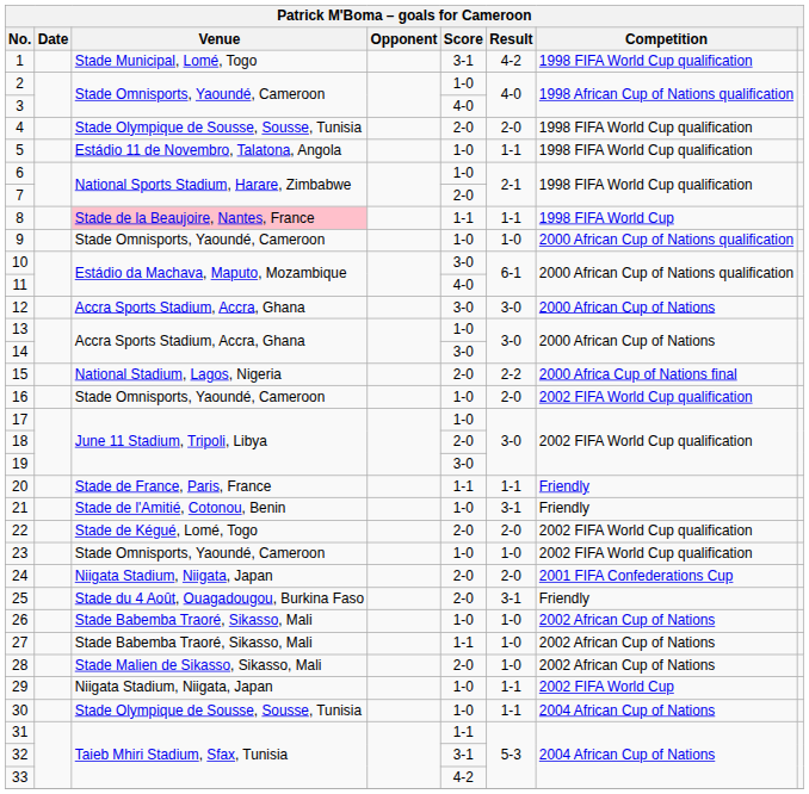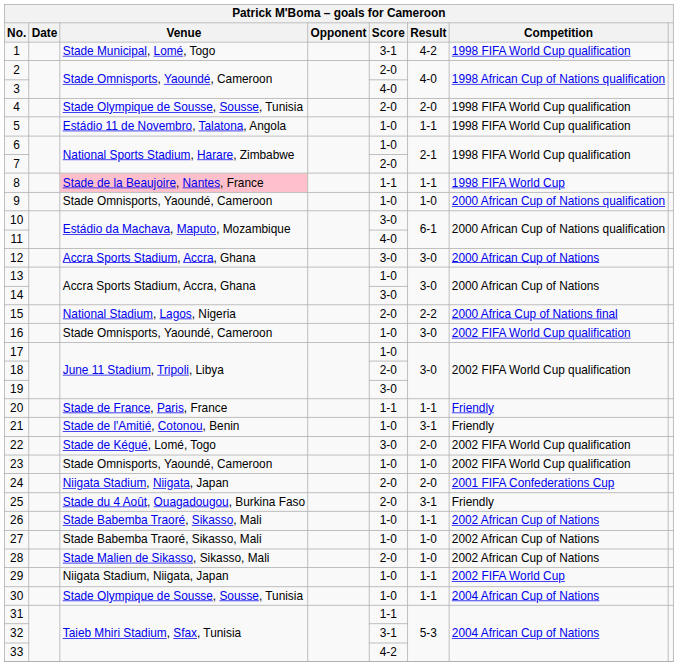 <table class="wikitable sortable">
 <tr>
 <th colspan="8"><strong>Patrick M'Boma – goals for Cameroon</strong></th>
 </tr>
 <tr>
 <th scope="col">No.</th>
 <th scope="col">Date</th>
 <th scope="col">Venue</th>
 <th scope="col">Opponent</th>
 <th scope="col">Score</th>
 <th scope="col">Result</th>
 <th scope="col">Competition</th>
 <th scope="col" class="unsortable"></th>
 </tr>
 <tr>
 <td style="text-align:center">1</td>
 <td></td>
 <td><a href='#'>Stade Municipal</a>, <a href='#'>Lomé</a>, Togo</td>
 <td></td>
 <td style="text-align:center">3-1</td>
 <td style="text-align:center">4-2</td>
 <td><a href='#'>1998 FIFA World Cup qualification</a></td>
 <td></td>
 </tr>
 <tr>
 <td style="text-align:center">2</td>
 <td rowspan="2"></td>
 <td rowspan="2"><a href='#'>Stade Omnisports</a>, <a href='#'>Yaoundé</a>, Cameroon</td>
 <td rowspan="2"></td>
-<td style="text-align:center">1-0</td>
+<td style="text-align:center">2-0</td>
 <td rowspan="2"style="text-align:center">4-0</td>
 <td rowspan="2"><a href='#'>1998 African Cup of Nations qualification</a></td>
 <td rowspan="2"></td>
 </tr>
 <tr>
 <td style="text-align:center">3</td>
 <td style="text-align:center">4-0</td>
 </tr>
 <tr>
 <td style="text-align:center">4</td>
 <td></td>
 <td><a href='#'>Stade Olympique de Sousse</a>, <a href='#'>Sousse</a>, Tunisia</td>
 <td></td>
 <td style="text-align:center">2-0</td>
 <td style="text-align:center">2-0</td>
 <td>1998 FIFA World Cup qualification</td>
 <td></td>
 </tr>
 <tr>
 <td style="text-align:center">5</td>
 <td></td>
 <td><a href='#'>Estádio 11 de Novembro</a>, <a href='#'>Talatona</a>, Angola</td>
 <td></td>
 <td style="text-align:center">1-0</td>
 <td style="text-align:center">1-1</td>
 <td>1998 FIFA World Cup qualification</td>
 <td></td>
 </tr>
 <tr>
 <td style="text-align:center">6</td>
 <td rowspan="2"></td>
 <td rowspan="2"><a href='#'>National Sports Stadium</a>, <a href='#'>Harare</a>, Zimbabwe</td>
 <td rowspan="2"></td>
 <td style="text-align:center">1-0</td>
 <td rowspan="2" style="text-align:center">2-1</td>
 <td rowspan="2">1998 FIFA World Cup qualification</td>
 <td rowspan="2"></td>
 </tr>
 <tr>
 <td style="text-align:center">7</td>
 <td style="text-align:center">2-0</td>
 </tr>
 <tr>
 <td style="text-align:center">8</td>
 <td></td>
 <td style="background: pink;"><a href='#'>Stade de la Beaujoire</a>, <a href='#'>Nantes</a>, France</td>
 <td></td>
 <td style="text-align:center">1-1</td>
 <td style="text-align:center">1-1</td>
 <td><a href='#'>1998 FIFA World Cup</a></td>
 <td></td>
 </tr>
 <tr>
 <td style="text-align:center">9</td>
 <td></td>
 <td>Stade Omnisports, Yaoundé, Cameroon</td>
 <td></td>
 <td style="text-align:center">1-0</td>
 <td style="text-align:center">1-0</td>
 <td><a href='#'>2000 African Cup of Nations qualification</a></td>
 <td></td>
 </tr>
 <tr>
 <td style="text-align:center">10</td>
 <td rowspan="2"></td>
 <td rowspan="2"><a href='#'>Estádio da Machava</a>, <a href='#'>Maputo</a>, Mozambique</td>
 <td rowspan="2"></td>
 <td style="text-align:center">3-0</td>
 <td rowspan="2" style="text-align:center">6-1</td>
 <td rowspan="2">2000 African Cup of Nations qualification</td>
 <td rowspan="2"></td>
 </tr>
 <tr>
 <td style="text-align:center">11</td>
 <td style="text-align:center">4-0</td>
 </tr>
 <tr>
 <td style="text-align:center">12</td>
 <td></td>
 <td><a href='#'>Accra Sports Stadium</a>, <a href='#'>Accra</a>, Ghana</td>
 <td></td>
 <td style="text-align:center">3-0</td>
 <td style="text-align:center">3-0</td>
 <td><a href='#'>2000 African Cup of Nations</a></td>
 <td></td>
 </tr>
 <tr>
 <td style="text-align:center">13</td>
 <td rowspan="2"></td>
 <td rowspan="2">Accra Sports Stadium, Accra, Ghana</td>
 <td rowspan="2"></td>
 <td style="text-align:center">1-0</td>
 <td rowspan="2" style="text-align:center">3-0</td>
 <td rowspan="2">2000 African Cup of Nations</td>
 <td rowspan="2"></td>
 </tr>
 <tr>
 <td style="text-align:center">14</td>
 <td style="text-align:center">3-0</td>
 </tr>
 <tr>
 <td style="text-align:center">15</td>
 <td></td>
 <td><a href='#'>National Stadium</a>, <a href='#'>Lagos</a>, Nigeria</td>
 <td></td>
 <td style="text-align:center">2-0</td>
 <td style="text-align:center">2-2</td>
 <td><a href='#'>2000 Africa Cup of Nations final</a></td>
 <td></td>
 </tr>
 <tr>
 <td style="text-align:center">16</td>
 <td></td>
 <td>Stade Omnisports, Yaoundé, Cameroon</td>
 <td></td>
 <td style="text-align:center">1-0</td>
-<td style="text-align:center">2-0</td>
+<td style="text-align:center">3-0</td>
 <td><a href='#'>2002 FIFA World Cup qualification</a></td>
 <td></td>
 </tr>
 <tr>
 <td style="text-align:center">17</td>
 <td rowspan="3"></td>
 <td rowspan="3"><a href='#'>June 11 Stadium</a>, <a href='#'>Tripoli</a>, Libya</td>
 <td rowspan="3"></td>
 <td style="text-align:center">1-0</td>
 <td rowspan="3" style="text-align:center">3-0</td>
 <td rowspan="3">2002 FIFA World Cup qualification</td>
 <td rowspan="3"></td>
 </tr>
 <tr>
 <td style="text-align:center">18</td>
 <td style="text-align:center">2-0</td>
 </tr>
 <tr>
 <td style="text-align:center">19</td>
 <td style="text-align:center">3-0</td>
 </tr>
 <tr>
 <td style="text-align:center">20</td>
 <td></td>
 <td><a href='#'>Stade de France</a>, <a href='#'>Paris</a>, France</td>
 <td></td>
 <td style="text-align:center">1-1</td>
 <td style="text-align:center">1-1</td>
 <td><a href='#'>Friendly</a></td>
 <td></td>
 </tr>
 <tr>
 <td style="text-align:center">21</td>
 <td></td>
 <td><a href='#'>Stade de l'Amitié</a>, <a href='#'>Cotonou</a>, Benin</td>
 <td></td>
 <td style="text-align:center">1-0</td>
 <td style="text-align:center">3-1</td>
 <td>Friendly</td>
 <td></td>
 </tr>
 <tr>
 <td style="text-align:center">22</td>
 <td></td>
 <td><a href='#'>Stade de Kégué</a>, Lomé, Togo</td>
 <td></td>
-<td style="text-align:center">2-0</td>
+<td style="text-align:center">3-0</td>
 <td style="text-align:center">2-0</td>
 <td>2002 FIFA World Cup qualification</td>
 <td></td>
 </tr>
 <tr>
 <td style="text-align:center">23</td>
 <td></td>
 <td>Stade Omnisports, Yaoundé, Cameroon</td>
 <td></td>
 <td style="text-align:center">1-0</td>
 <td style="text-align:center">1-0</td>
 <td>2002 FIFA World Cup qualification</td>
 <td></td>
 </tr>
 <tr>
 <td style="text-align:center">24</td>
 <td></td>
 <td><a href='#'>Niigata Stadium</a>, <a href='#'>Niigata</a>, Japan</td>
 <td></td>
 <td style="text-align:center">2-0</td>
 <td style="text-align:center">2-0</td>
 <td><a href='#'>2001 FIFA Confederations Cup</a></td>
 <td></td>
 </tr>
 <tr>
 <td style="text-align:center">25</td>
 <td></td>
 <td><a href='#'>Stade du 4 Août</a>, <a href='#'>Ouagadougou</a>, Burkina Faso</td>
 <td></td>
 <td style="text-align:center">2-0</td>
 <td style="text-align:center">3-1</td>
 <td>Friendly</td>
 <td></td>
 </tr>
 <tr>
 <td style="text-align:center">26</td>
 <td></td>
 <td><a href='#'>Stade Babemba Traoré</a>, <a href='#'>Sikasso</a>, Mali</td>
 <td></td>
 <td style="text-align:center">1-0</td>
-<td style="text-align:center">1-0</td>
+<td style="text-align:center">1-1</td>
 <td><a href='#'>2002 African Cup of Nations</a></td>
 <td></td>
 </tr>
 <tr>
 <td style="text-align:center">27</td>
 <td></td>
 <td>Stade Babemba Traoré, Sikasso, Mali</td>
 <td></td>
-<td style="text-align:center">1-1</td>
+<td style="text-align:center">1-0</td>
 <td style="text-align:center">1-0</td>
 <td>2002 African Cup of Nations</td>
 <td></td>
 </tr>
 <tr>
 <td style="text-align:center">28</td>
 <td></td>
 <td><a href='#'>Stade Malien de Sikasso</a>, Sikasso, Mali</td>
 <td></td>
 <td style="text-align:center">2-0</td>
 <td style="text-align:center">1-0</td>
 <td>2002 African Cup of Nations</td>
 <td></td>
 </tr>
 <tr>
 <td style="text-align:center">29</td>
 <td></td>
 <td>Niigata Stadium, Niigata, Japan</td>
 <td></td>
 <td style="text-align:center">1-0</td>
 <td style="text-align:center">1-1</td>
 <td><a href='#'>2002 FIFA World Cup</a></td>
 <td></td>
 </tr>
 <tr>
 <td style="text-align:center">30</td>
 <td></td>
 <td><a href='#'>Stade Olympique de Sousse</a>, <a href='#'>Sousse</a>, Tunisia</td>
 <td></td>
 <td style="text-align:center">1-0</td>
 <td style="text-align:center">1-1</td>
 <td><a href='#'>2004 African Cup of Nations</a></td>
 <td></td>
 </tr>
 <tr>
 <td style="text-align:center">31</td>
 <td rowspan="3"></td>
 <td rowspan="3"><a href='#'>Taieb Mhiri Stadium</a>, <a href='#'>Sfax</a>, Tunisia</td>
 <td rowspan="3"></td>
 <td style="text-align:center">1-1</td>
 <td rowspan="3" style="text-align:center">5-3</td>
 <td rowspan="3"><a href='#'>2004 African Cup of Nations</a></td>
 <td rowspan="3"></td>
 </tr>
 <tr>
 <td style="text-align:center">32</td>
 <td style="text-align:center">3-1</td>
 </tr>
 <tr>
 <td style="text-align:center">33</td>
 <td style="text-align:center">4-2</td>
 </tr>
 <tr>
 </tr>
 </table>
